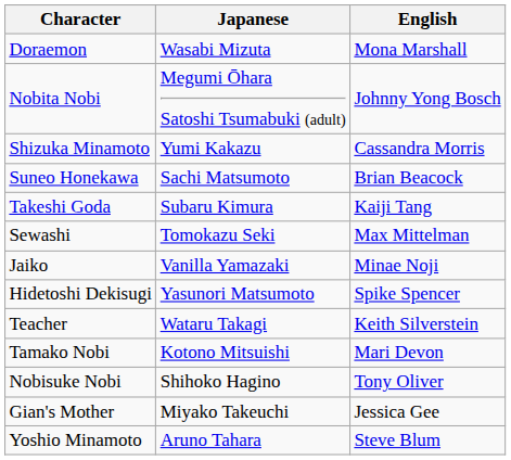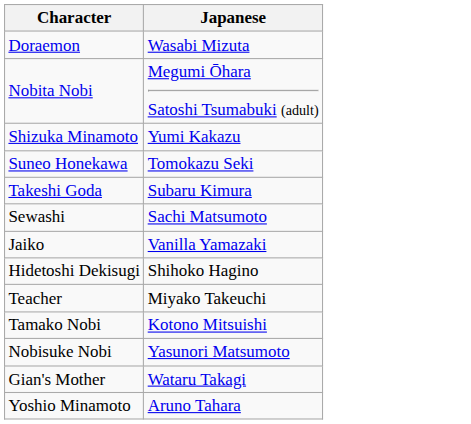 <table class="wikitable">
 <tr>
 <th>Character</th>
 <th>Japanese</th>
-<th>English</th>
 </tr>
 <tr>
 <td><a href='#'>Doraemon</a></td>
 <td><a href='#'>Wasabi Mizuta</a></td>
-<td><a href='#'>Mona Marshall</a></td>
 </tr>
 <tr>
 <td><a href='#'>Nobita Nobi</a></td>
 <td><a href='#'>Megumi Ōhara</a><hr><a href='#'>Satoshi Tsumabuki</a> <small>(adult)</small></td>
-<td><a href='#'>Johnny Yong Bosch</a></td>
 </tr>
 <tr>
 <td><a href='#'>Shizuka Minamoto</a></td>
 <td><a href='#'>Yumi Kakazu</a></td>
-<td><a href='#'>Cassandra Morris</a></td>
 </tr>
 <tr>
 <td><a href='#'>Suneo Honekawa</a></td>
-<td><a href='#'>Sachi Matsumoto</a></td>
-<td><a href='#'>Brian Beacock</a></td>
+<td><a href='#'>Tomokazu Seki</a></td>
 </tr>
 <tr>
 <td><a href='#'>Takeshi Goda</a></td>
 <td><a href='#'>Subaru Kimura</a></td>
-<td><a href='#'>Kaiji Tang</a></td>
 </tr>
 <tr>
 <td>Sewashi</td>
-<td><a href='#'>Tomokazu Seki</a></td>
-<td><a href='#'>Max Mittelman</a></td>
+<td><a href='#'>Sachi Matsumoto</a></td>
 </tr>
 <tr>
 <td>Jaiko</td>
 <td><a href='#'>Vanilla Yamazaki</a></td>
-<td><a href='#'>Minae Noji</a></td>
 </tr>
 <tr>
 <td>Hidetoshi Dekisugi</td>
-<td><a href='#'>Yasunori Matsumoto</a></td>
-<td><a href='#'>Spike Spencer</a></td>
+<td>Shihoko Hagino</td>
 </tr>
 <tr>
 <td>Teacher</td>
-<td><a href='#'>Wataru Takagi</a></td>
-<td><a href='#'>Keith Silverstein</a></td>
+<td>Miyako Takeuchi</td>
 </tr>
 <tr>
 <td>Tamako Nobi</td>
 <td><a href='#'>Kotono Mitsuishi</a></td>
-<td><a href='#'>Mari Devon</a></td>
 </tr>
 <tr>
 <td>Nobisuke Nobi</td>
-<td>Shihoko Hagino</td>
-<td><a href='#'>Tony Oliver</a></td>
+<td><a href='#'>Yasunori Matsumoto</a></td>
 </tr>
 <tr>
 <td>Gian's Mother</td>
-<td>Miyako Takeuchi</td>
-<td>Jessica Gee</td>
+<td><a href='#'>Wataru Takagi</a></td>
 </tr>
 <tr>
 <td>Yoshio Minamoto</td>
 <td><a href='#'>Aruno Tahara</a></td>
-<td><a href='#'>Steve Blum</a></td>
 </tr>
 </table>
